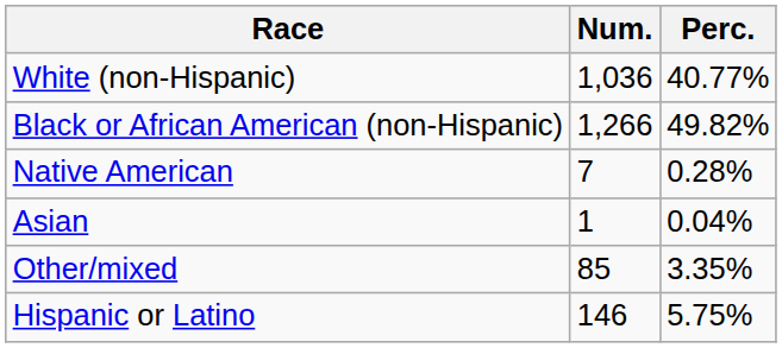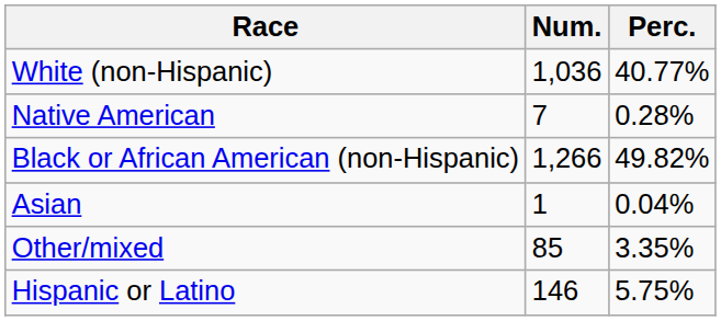 <table class="wikitable">
 <tr>
 <th>Race</th>
 <th>Num.</th>
 <th>Perc.</th>
 </tr>
 <tr>
 <td><a href='#'>White</a> (non-Hispanic)</td>
 <td>1,036</td>
 <td>40.77%</td>
 </tr>
 <tr>
+<td><a href='#'>Native American</a></td>
+<td>7</td>
+<td>0.28%</td>
+</tr>
+<tr>
 <td><a href='#'>Black or African American</a> (non-Hispanic)</td>
 <td>1,266</td>
 <td>49.82%</td>
-</tr>
-<tr>
-<td><a href='#'>Native American</a></td>
-<td>7</td>
-<td>0.28%</td>
 </tr>
 <tr>
 <td><a href='#'>Asian</a></td>
 <td>1</td>
 <td>0.04%</td>
 </tr>
 <tr>
 <td><a href='#'>Other/mixed</a></td>
 <td>85</td>
 <td>3.35%</td>
 </tr>
 <tr>
 <td><a href='#'>Hispanic</a> or <a href='#'>Latino</a></td>
 <td>146</td>
 <td>5.75%</td>
 </tr>
 </table>
